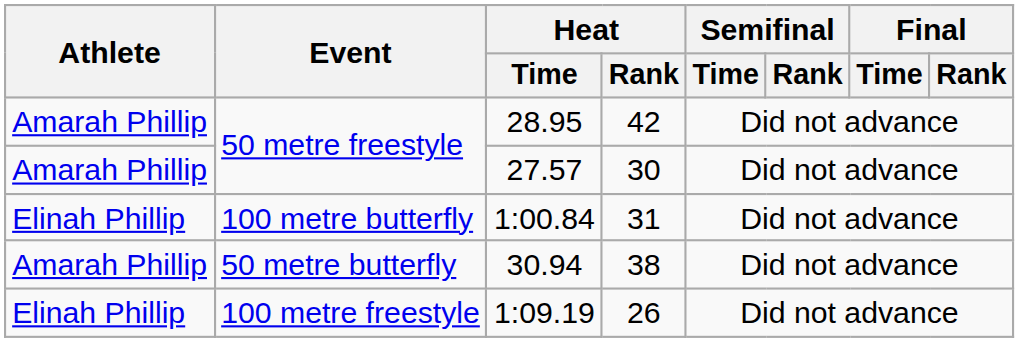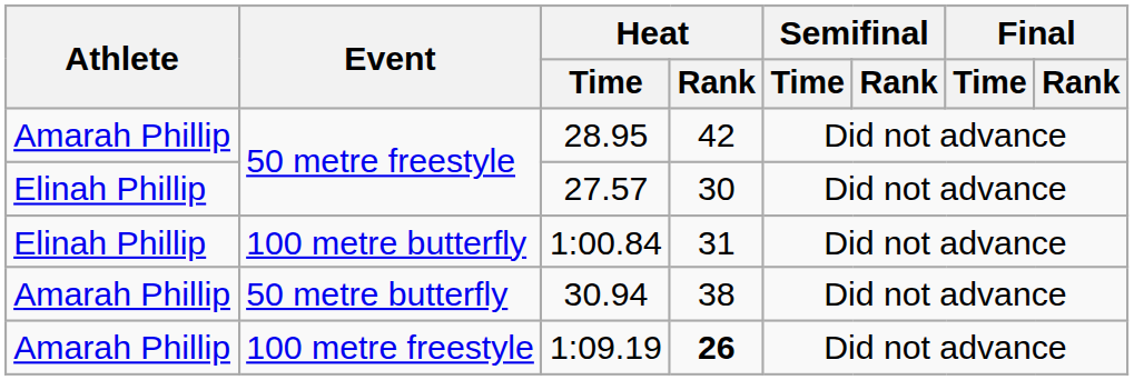 <table class=wikitable style=font-size:90%>
 <tr>
 <th rowspan=2>Athlete</th>
 <th rowspan=2>Event</th>
 <th colspan=2>Heat</th>
 <th colspan=2>Semifinal</th>
 <th colspan=2>Final</th>
 </tr>
 <tr style=font-size:95%>
 <th>Time</th>
 <th>Rank</th>
 <th>Time</th>
 <th>Rank</th>
 <th>Time</th>
 <th>Rank</th>
 </tr>
 <tr align=center>
 <td align=left><a href='#'>Amarah Phillip</a></td>
 <td align=left rowspan=2><a href='#'>50 metre freestyle</a></td>
 <td>28.95</td>
 <td>42</td>
 <td colspan=4>Did not advance</td>
 </tr>
 <tr align=center>
-<td align=left><a href='#'>Amarah Phillip</a></td>
+<td align=left><a href='#'>Elinah Phillip</a></td>
 <td>27.57</td>
 <td>30</td>
 <td colspan=4>Did not advance</td>
 </tr>
 <tr align=center>
 <td align=left><a href='#'>Elinah Phillip</a></td>
 <td align=left><a href='#'>100 metre butterfly</a></td>
 <td>1:00.84</td>
 <td>31</td>
 <td colspan=4>Did not advance</td>
 </tr>
 <tr align=center>
 <td align=left><a href='#'>Amarah Phillip</a></td>
 <td align=left><a href='#'>50 metre butterfly</a></td>
 <td>30.94</td>
 <td>38</td>
 <td colspan=4>Did not advance</td>
 </tr>
 <tr align=center>
-<td align=left><a href='#'>Elinah Phillip</a></td>
+<td align=left><a href='#'>Amarah Phillip</a></td>
 <td align=left><a href='#'>100 metre freestyle</a></td>
 <td>1:09.19</td>
-<td>26</td>
+<td><strong>26</strong></td>
 <td colspan=4>Did not advance</td>
 </tr>
 </table>
